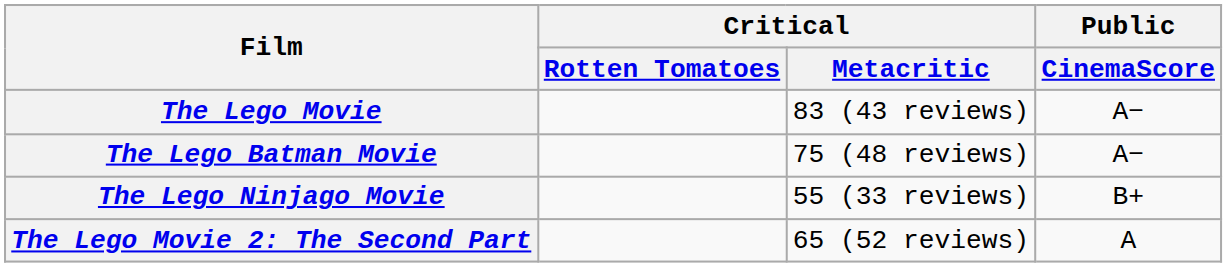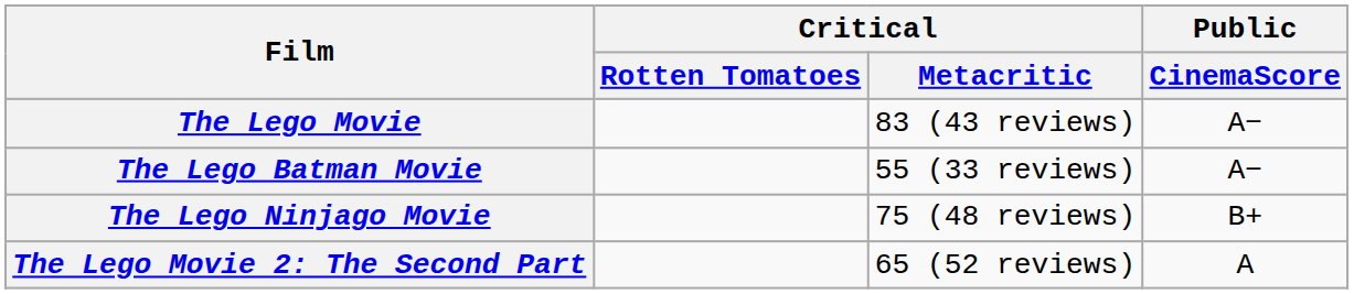 <table class="wikitable plainrowheaders sortable" style="text-align: center;">
 <tr>
 <th scope="col" rowspan="2">Film</th>
 <th scope="col" colspan="2">Critical</th>
 <th colspan="2" scope="col">Public</th>
 </tr>
 <tr>
 <th scope="col"><a href='#'>Rotten Tomatoes</a></th>
 <th scope="col"><a href='#'>Metacritic</a></th>
 <th scope="col"><a href='#'>CinemaScore</a></th>
 </tr>
 <tr>
 <th scope="row"><em><a href='#'>The Lego Movie</a></em></th>
 <td></td>
 <td>83 (43 reviews)</td>
 <td>A−</td>
 </tr>
 <tr>
 <th scope="row"><em><a href='#'>The Lego Batman Movie</a></em></th>
 <td></td>
-<td>75 (48 reviews)</td>
+<td>55 (33 reviews)</td>
 <td>A−</td>
 </tr>
 <tr>
 <th scope="row"><em><a href='#'>The Lego Ninjago Movie</a></em></th>
 <td></td>
-<td>55 (33 reviews)</td>
+<td>75 (48 reviews)</td>
 <td>B+</td>
 </tr>
 <tr>
 <th scope="row"><em><a href='#'>The Lego Movie 2: The Second Part</a></em></th>
 <td></td>
 <td>65 (52 reviews)</td>
 <td>A</td>
 </tr>
 </table>
